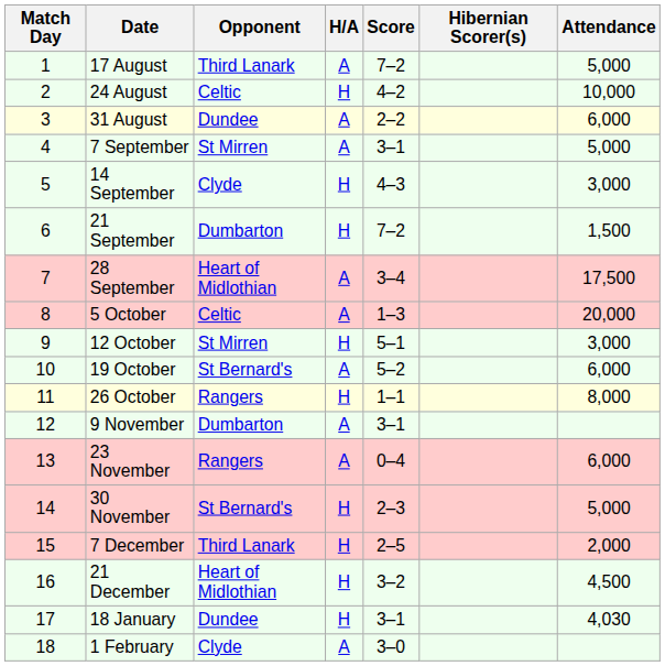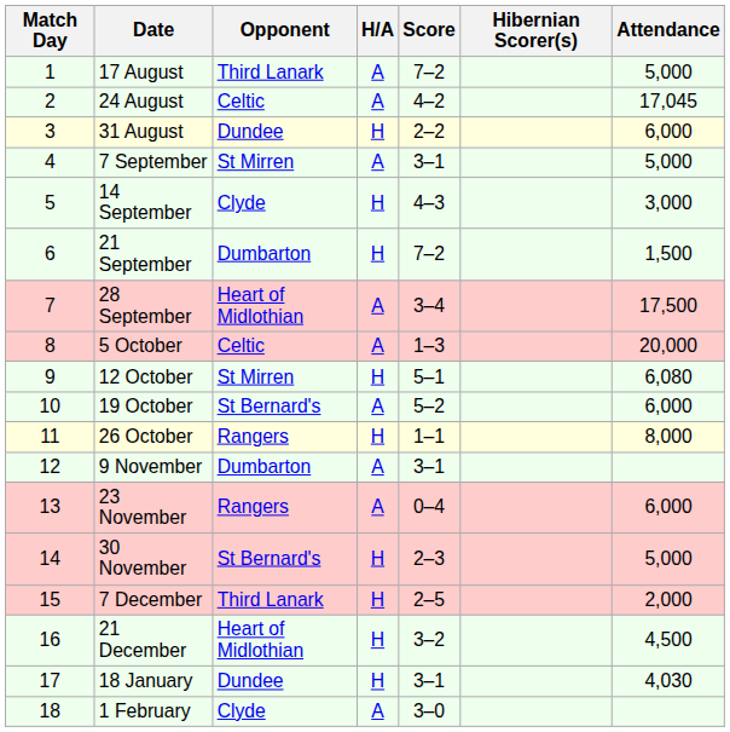 <table class="wikitable" style="text-align:center">
 <tr>
 <th>Match Day</th>
 <th>Date</th>
 <th>Opponent</th>
 <th>H/A</th>
 <th>Score</th>
 <th>Hibernian Scorer(s)</th>
 <th>Attendance</th>
 </tr>
 <tr bgcolor=#EEFFEE>
 <td>1</td>
 <td align=left>17 August</td>
 <td align=left><a href='#'>Third Lanark</a></td>
 <td><a href='#'>A</a></td>
 <td>7–2</td>
 <td align=left></td>
 <td>5,000</td>
 </tr>
 <tr bgcolor=#EEFFEE>
 <td>2</td>
 <td align=left>24 August</td>
 <td align=left><a href='#'>Celtic</a></td>
-<td><a href='#'>H</a></td>
+<td><a href='#'>A</a></td>
 <td>4–2</td>
 <td align=left></td>
-<td>10,000</td>
+<td>17,045</td>
 </tr>
 <tr bgcolor=#FFFFDD>
 <td>3</td>
 <td align=left>31 August</td>
 <td align=left><a href='#'>Dundee</a></td>
-<td><a href='#'>A</a></td>
+<td><a href='#'>H</a></td>
 <td>2–2</td>
 <td align=left></td>
 <td>6,000</td>
 </tr>
 <tr bgcolor=#EEFFEE>
 <td>4</td>
 <td align=left>7 September</td>
 <td align=left><a href='#'>St Mirren</a></td>
 <td><a href='#'>A</a></td>
 <td>3–1</td>
 <td align=left></td>
 <td>5,000</td>
 </tr>
 <tr bgcolor=#EEFFEE>
 <td>5</td>
 <td align=left>14 September</td>
 <td align=left><a href='#'>Clyde</a></td>
 <td><a href='#'>H</a></td>
 <td>4–3</td>
 <td align=left></td>
 <td>3,000</td>
 </tr>
 <tr bgcolor=#EEFFEE>
 <td>6</td>
 <td align=left>21 September</td>
 <td align=left><a href='#'>Dumbarton</a></td>
 <td><a href='#'>H</a></td>
 <td>7–2</td>
 <td align=left></td>
 <td>1,500</td>
 </tr>
 <tr bgcolor=#FFCCCC>
 <td>7</td>
 <td align=left>28 September</td>
 <td align=left><a href='#'>Heart of Midlothian</a></td>
 <td><a href='#'>A</a></td>
 <td>3–4</td>
 <td align=left></td>
 <td>17,500</td>
 </tr>
 <tr bgcolor=#FFCCCC>
 <td>8</td>
 <td align=left>5 October</td>
 <td align=left><a href='#'>Celtic</a></td>
 <td><a href='#'>A</a></td>
 <td>1–3</td>
 <td align=left></td>
 <td>20,000</td>
 </tr>
 <tr bgcolor=#EEFFEE>
 <td>9</td>
 <td align=left>12 October</td>
 <td align=left><a href='#'>St Mirren</a></td>
 <td><a href='#'>H</a></td>
 <td>5–1</td>
 <td align=left></td>
-<td>3,000</td>
+<td>6,080</td>
 </tr>
 <tr bgcolor=#EEFFEE>
 <td>10</td>
 <td align=left>19 October</td>
 <td align=left><a href='#'>St Bernard's</a></td>
 <td><a href='#'>A</a></td>
 <td>5–2</td>
 <td align=left></td>
 <td>6,000</td>
 </tr>
 <tr bgcolor=#FFFFDD>
 <td>11</td>
 <td align=left>26 October</td>
 <td align=left><a href='#'>Rangers</a></td>
 <td><a href='#'>H</a></td>
 <td>1–1</td>
 <td align=left></td>
 <td>8,000</td>
 </tr>
 <tr bgcolor=#EEFFEE>
 <td>12</td>
 <td align=left>9 November</td>
 <td align=left><a href='#'>Dumbarton</a></td>
 <td><a href='#'>A</a></td>
 <td>3–1</td>
 <td align=left></td>
 <td></td>
 </tr>
 <tr bgcolor=#FFCCCC>
 <td>13</td>
 <td align=left>23 November</td>
 <td align=left><a href='#'>Rangers</a></td>
 <td><a href='#'>A</a></td>
 <td>0–4</td>
 <td align=left></td>
 <td>6,000</td>
 </tr>
 <tr bgcolor=#FFCCCC>
 <td>14</td>
 <td align=left>30 November</td>
 <td align=left><a href='#'>St Bernard's</a></td>
 <td><a href='#'>H</a></td>
 <td>2–3</td>
 <td align=left></td>
 <td>5,000</td>
 </tr>
 <tr bgcolor=#FFCCCC>
 <td>15</td>
 <td align=left>7 December</td>
 <td align=left><a href='#'>Third Lanark</a></td>
 <td><a href='#'>H</a></td>
 <td>2–5</td>
 <td align=left></td>
 <td>2,000</td>
 </tr>
 <tr bgcolor=#EEFFEE>
 <td>16</td>
 <td align=left>21 December</td>
 <td align=left><a href='#'>Heart of Midlothian</a></td>
 <td><a href='#'>H</a></td>
 <td>3–2</td>
 <td align=left></td>
 <td>4,500</td>
 </tr>
 <tr bgcolor=#EEFFEE>
 <td>17</td>
 <td align=left>18 January</td>
 <td align=left><a href='#'>Dundee</a></td>
 <td><a href='#'>H</a></td>
 <td>3–1</td>
 <td align=left></td>
 <td>4,030</td>
 </tr>
 <tr bgcolor=#EEFFEE>
 <td>18</td>
 <td align=left>1 February</td>
 <td align=left><a href='#'>Clyde</a></td>
 <td><a href='#'>A</a></td>
 <td>3–0</td>
 <td align=left></td>
 <td></td>
 </tr>
 </table>
